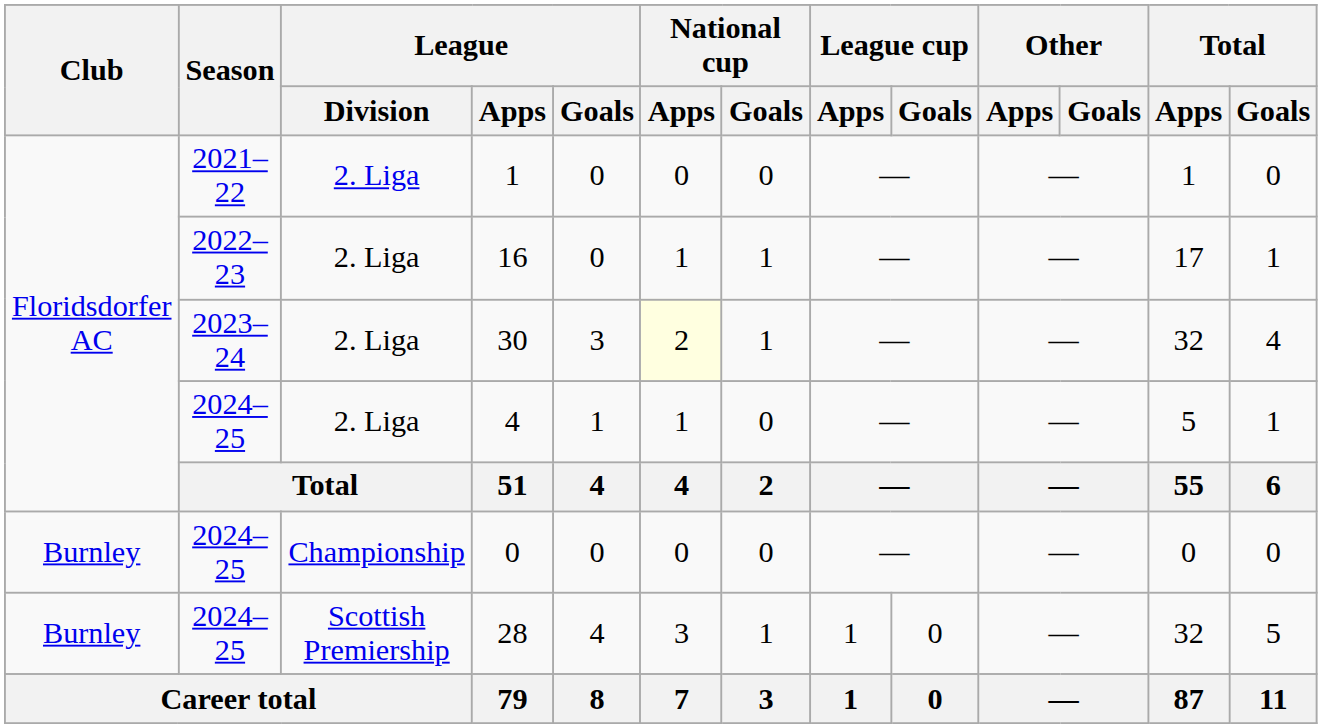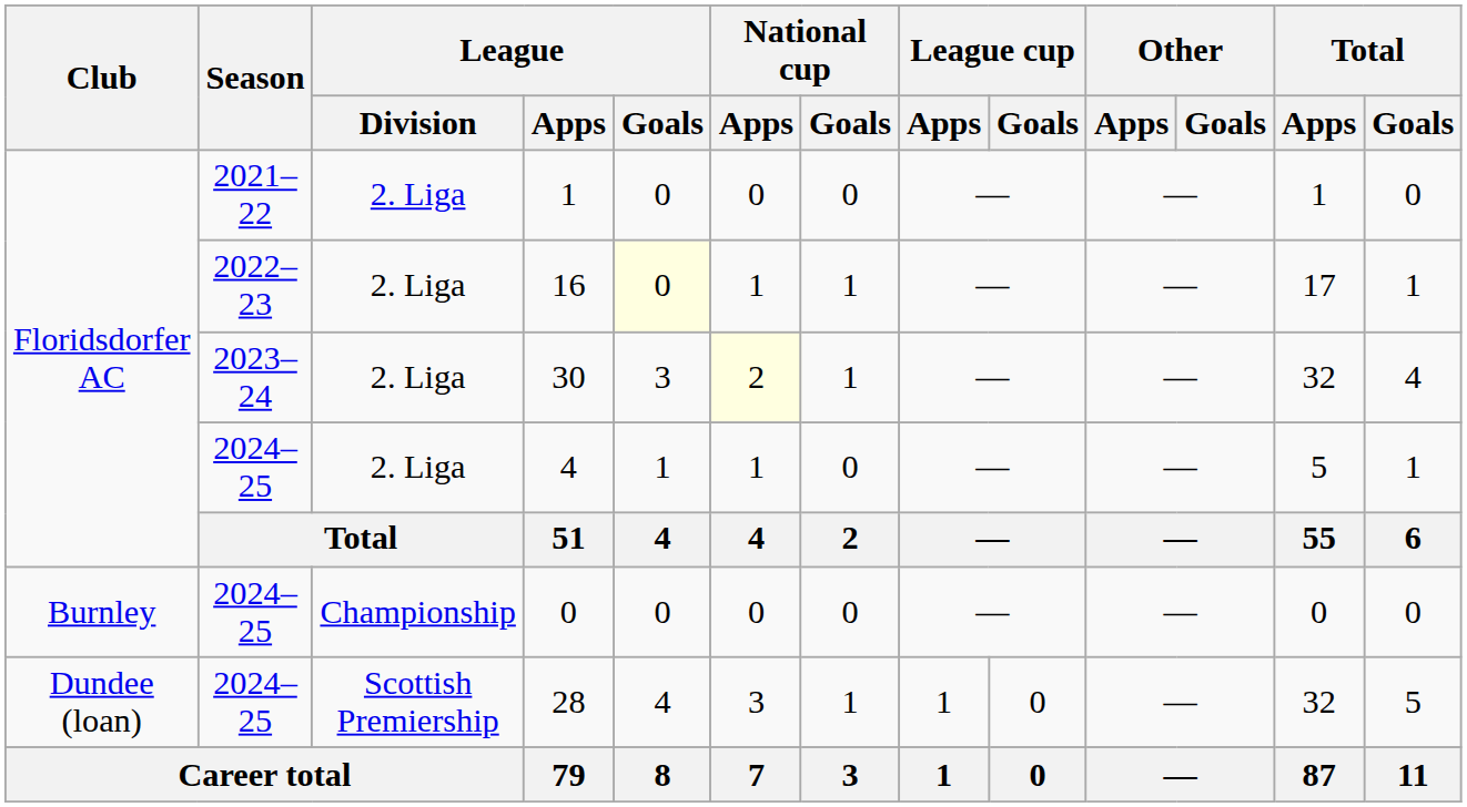 <table class="wikitable" style="text-align: center">
 <tr>
 <th rowspan="2">Club</th>
 <th rowspan="2">Season</th>
 <th colspan="3">League</th>
 <th colspan=2>National cup</th>
 <th colspan="2">League cup</th>
 <th colspan="2">Other</th>
 <th colspan="2">Total</th>
 </tr>
 <tr>
 <th>Division</th>
 <th>Apps</th>
 <th>Goals</th>
 <th>Apps</th>
 <th>Goals</th>
 <th>Apps</th>
 <th>Goals</th>
 <th>Apps</th>
 <th>Goals</th>
 <th>Apps</th>
 <th>Goals</th>
 </tr>
 <tr>
 <td rowspan="5"><a href='#'>Floridsdorfer AC</a></td>
 <td><a href='#'>2021–22</a></td>
 <td><a href='#'>2. Liga</a></td>
 <td>1</td>
 <td>0</td>
 <td>0</td>
 <td>0</td>
 <td colspan=2>—</td>
 <td colspan=2>—</td>
 <td>1</td>
 <td>0</td>
 </tr>
 <tr>
 <td><a href='#'>2022–23</a></td>
 <td>2. Liga</td>
 <td>16</td>
-<td>0</td>
+<td style="background: lightyellow;">0</td>
 <td>1</td>
 <td>1</td>
 <td colspan=2>—</td>
 <td colspan=2>—</td>
 <td>17</td>
 <td>1</td>
 </tr>
 <tr>
 <td><a href='#'>2023–24</a></td>
 <td>2. Liga</td>
 <td>30</td>
 <td>3</td>
 <td style="background: lightyellow;">2</td>
 <td>1</td>
 <td colspan=2>—</td>
 <td colspan=2>—</td>
 <td>32</td>
 <td>4</td>
 </tr>
 <tr>
 <td><a href='#'>2024–25</a></td>
 <td>2. Liga</td>
 <td>4</td>
 <td>1</td>
 <td>1</td>
 <td>0</td>
 <td colspan=2>—</td>
 <td colspan=2>—</td>
 <td>5</td>
 <td>1</td>
 </tr>
 <tr>
 <th colspan="2">Total</th>
 <th>51</th>
 <th>4</th>
 <th>4</th>
 <th>2</th>
 <th colspan=2>—</th>
 <th colspan=2>—</th>
 <th>55</th>
 <th>6</th>
 </tr>
 <tr>
 <td><a href='#'>Burnley</a></td>
 <td><a href='#'>2024–25</a></td>
 <td><a href='#'>Championship</a></td>
 <td>0</td>
 <td>0</td>
 <td>0</td>
 <td>0</td>
 <td colspan=2>—</td>
 <td colspan=2>—</td>
 <td>0</td>
 <td>0</td>
 </tr>
 <tr>
-<td><a href='#'>Burnley</a></td>
+<td><a href='#'>Dundee</a> (loan)</td>
 <td><a href='#'>2024–25</a></td>
 <td><a href='#'>Scottish Premiership</a></td>
 <td>28</td>
 <td>4</td>
 <td>3</td>
 <td>1</td>
 <td>1</td>
 <td>0</td>
 <td colspan=2>—</td>
 <td>32</td>
 <td>5</td>
 </tr>
 <tr>
 <th colspan="3">Career total</th>
 <th>79</th>
 <th>8</th>
 <th>7</th>
 <th>3</th>
 <th>1</th>
 <th>0</th>
 <th colspan=2>—</th>
 <th>87</th>
 <th>11</th>
 </tr>
 </table>
